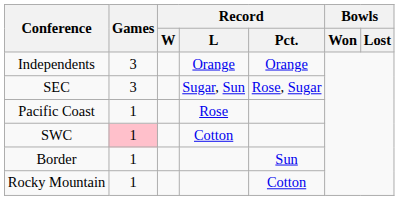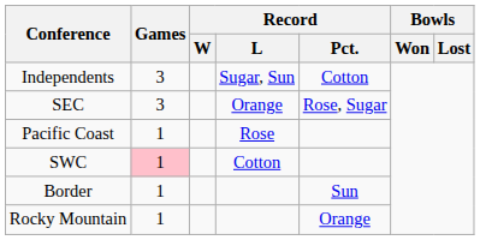 <table class="wikitable sortable" style="text-align:center; font-size: 95%;">
 <tr>
 <th rowspan=2>Conference</th>
 <th rowspan=2>Games</th>
 <th colspan=3>Record</th>
 <th colspan=2>Bowls</th>
 </tr>
 <tr>
 <th>W</th>
 <th>L</th>
 <th>Pct.</th>
 <th class=unsortable>Won</th>
 <th class=unsortable>Lost</th>
 </tr>
 <tr>
 <td>Independents</td>
 <td>3</td>
 <td></td>
-<td><a href='#'>Orange</a></td>
-<td><a href='#'>Orange</a></td>
+<td><a href='#'>Sugar</a>, <a href='#'>Sun</a></td>
+<td><a href='#'>Cotton</a></td>
 </tr>
 <tr>
 <td>SEC</td>
 <td>3</td>
 <td></td>
-<td><a href='#'>Sugar</a>, <a href='#'>Sun</a></td>
+<td><a href='#'>Orange</a></td>
 <td><a href='#'>Rose</a>, <a href='#'>Sugar</a></td>
 </tr>
 <tr>
 <td>Pacific Coast</td>
 <td>1</td>
 <td></td>
 <td><a href='#'>Rose</a></td>
 <td></td>
 </tr>
 <tr>
 <td>SWC</td>
 <td style="background: pink;">1</td>
 <td></td>
 <td><a href='#'>Cotton</a></td>
 <td></td>
 </tr>
 <tr>
 <td>Border</td>
 <td>1</td>
 <td></td>
 <td></td>
 <td><a href='#'>Sun</a></td>
 </tr>
 <tr>
 <td>Rocky Mountain</td>
 <td>1</td>
 <td></td>
 <td></td>
-<td><a href='#'>Cotton</a></td>
+<td><a href='#'>Orange</a></td>
 </tr>
 </table>
